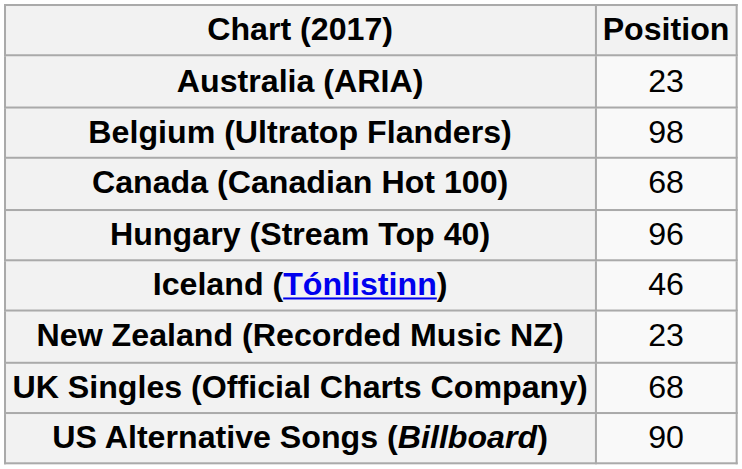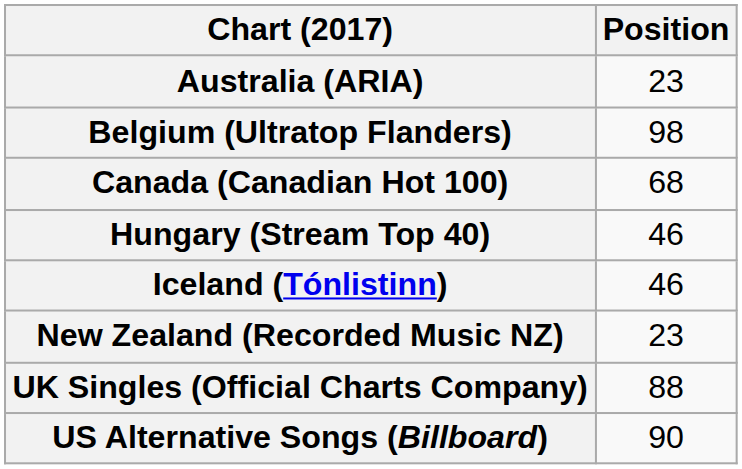 <table class="wikitable sortable plainrowheaders" style="text-align:center">
 <tr>
 <th scope="col">Chart (2017)</th>
 <th scope="col">Position</th>
 </tr>
 <tr>
 <th scope="row">Australia (ARIA)</th>
 <td>23</td>
 </tr>
 <tr>
 <th scope="row">Belgium (Ultratop Flanders)</th>
 <td>98</td>
 </tr>
 <tr>
 <th scope="row">Canada (Canadian Hot 100)</th>
 <td>68</td>
 </tr>
 <tr>
 <th scope="row">Hungary (Stream Top 40)</th>
-<td>96</td>
+<td>46</td>
 </tr>
 <tr>
 <th scope="row">Iceland (<a href='#'>Tónlistinn</a>)</th>
 <td>46</td>
 </tr>
 <tr>
 <th scope="row">New Zealand (Recorded Music NZ)</th>
 <td>23</td>
 </tr>
 <tr>
 <th scope="row">UK Singles (Official Charts Company)</th>
-<td>68</td>
+<td>88</td>
 </tr>
 <tr>
 <th scope="row">US Alternative Songs (<em>Billboard</em>)</th>
 <td>90</td>
 </tr>
 </table>
